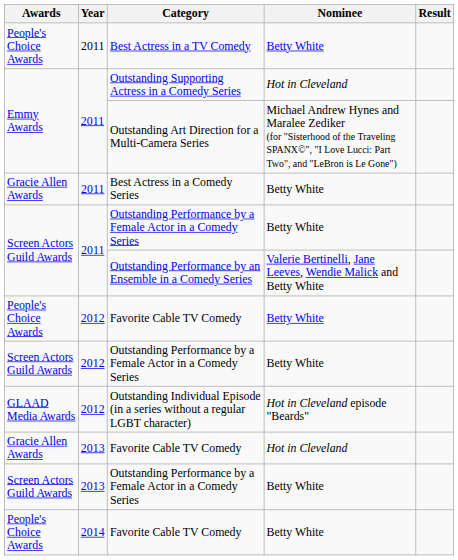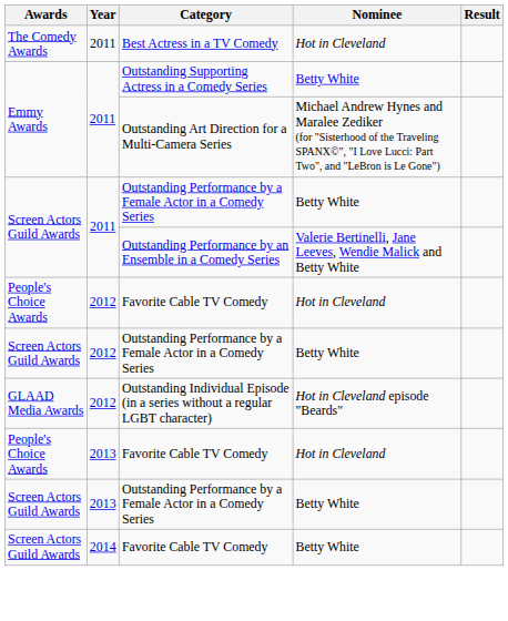 <table class="wikitable sortable">
 <tr>
 <th>Awards</th>
 <th>Year</th>
 <th>Category</th>
 <th>Nominee</th>
 <th>Result</th>
 </tr>
 <tr>
-<td><a href='#'>People's Choice Awards</a></td>
+<td><a href='#'>The Comedy Awards</a></td>
 <td style="text-align:center;">2011</td>
 <td><a href='#'>Best Actress in a TV Comedy</a></td>
-<td><a href='#'>Betty White</a></td>
+<td><em>Hot in Cleveland</em></td>
 <td></td>
 </tr>
 <tr>
 <td rowspan="2"><a href='#'>Emmy Awards</a></td>
 <td rowspan="2"><a href='#'>2011</a></td>
 <td><a href='#'>Outstanding Supporting Actress in a Comedy Series</a></td>
-<td><em>Hot in Cleveland</em></td>
+<td><a href='#'>Betty White</a></td>
 <td></td>
 </tr>
 <tr>
 <td>Outstanding Art Direction for a Multi-Camera Series</td>
 <td>Michael Andrew Hynes and Maralee Zediker<br><small>(for "Sisterhood of the Traveling SPANX©", "I Love Lucci: Part Two", and "LeBron is Le Gone")</small></td>
-<td></td>
-</tr>
-<tr>
-<td><a href='#'>Gracie Allen Awards</a></td>
-<td style="text-align:center;"><a href='#'>2011</a></td>
-<td>Best Actress in a Comedy Series</td>
-<td>Betty White</td>
 <td></td>
 </tr>
 <tr>
 <td rowspan="2"><a href='#'>Screen Actors Guild Awards</a></td>
 <td rowspan="2" style="text-align:center;"><a href='#'>2011</a></td>
 <td><a href='#'>Outstanding Performance by a Female Actor in a Comedy Series</a></td>
 <td>Betty White</td>
 <td></td>
 </tr>
 <tr>
 <td><a href='#'>Outstanding Performance by an Ensemble in a Comedy Series</a></td>
 <td><a href='#'>Valerie Bertinelli</a>, <a href='#'>Jane Leeves</a>, <a href='#'>Wendie Malick</a> and Betty White</td>
 <td></td>
 </tr>
 <tr>
 <td><a href='#'>People's Choice Awards</a></td>
 <td style="text-align:center;"><a href='#'>2012</a></td>
 <td>Favorite Cable TV Comedy</td>
-<td><a href='#'>Betty White</a></td>
+<td><em>Hot in Cleveland</em></td>
 <td></td>
 </tr>
 <tr>
 <td><a href='#'>Screen Actors Guild Awards</a></td>
 <td style="text-align:center;"><a href='#'>2012</a></td>
 <td Screen Actors Guild Award for Outstanding Performance by a Female Actor in a Comedy Series>Outstanding Performance by a Female Actor in a Comedy Series</td>
 <td>Betty White</td>
 <td></td>
 </tr>
 <tr>
 <td><a href='#'>GLAAD Media Awards</a></td>
 <td style="text-align:center;"><a href='#'>2012</a></td>
 <td>Outstanding Individual Episode (in a series without a regular LGBT character)</td>
 <td><em>Hot in Cleveland</em> episode "Beards"</td>
 <td></td>
 </tr>
 <tr>
-<td><a href='#'>Gracie Allen Awards</a></td>
+<td><a href='#'>People's Choice Awards</a></td>
 <td style="text-align:center;"><a href='#'>2013</a></td>
 <td>Favorite Cable TV Comedy</td>
 <td><em>Hot in Cleveland</em></td>
 <td></td>
 </tr>
 <tr>
 <td><a href='#'>Screen Actors Guild Awards</a></td>
 <td style="text-align:center;"><a href='#'>2013</a></td>
 <td Screen Actors Guild Award for Outstanding Performance by a Female Actor in a Comedy Series>Outstanding Performance by a Female Actor in a Comedy Series</td>
 <td>Betty White</td>
 <td></td>
 </tr>
 <tr>
-<td><a href='#'>People's Choice Awards</a></td>
+<td><a href='#'>Screen Actors Guild Awards</a></td>
 <td style="text-align:center;"><a href='#'>2014</a></td>
 <td>Favorite Cable TV Comedy</td>
 <td>Betty White</td>
 <td></td>
 </tr>
 </table>
